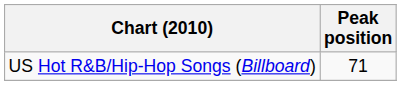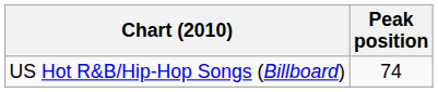 <table class="wikitable sortable">
 <tr>
 <th>Chart (2010)</th>
 <th>Peak<br>position</th>
 </tr>
 <tr>
 <td>US <a href='#'>Hot R&B/Hip-Hop Songs</a> (<em><a href='#'>Billboard</a></em>)</td>
-<td align="center">71</td>
+<td align="center">74</td>
 </tr>
 <tr>
 </tr>
 </table>
